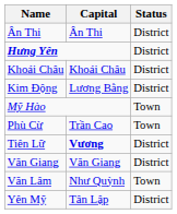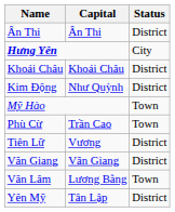 <table class="wikitable sortable">
 <tr>
 <th>Name</th>
 <th>Capital</th>
 <th>Status</th>
 </tr>
 <tr>
 <td><a href='#'>Ân Thi</a></td>
 <td><a href='#'>Ân Thi</a></td>
 <td>District</td>
 </tr>
 <tr>
 <td colspan="2"><strong><em><a href='#'>Hưng Yên</a></em></strong></td>
-<td>District</td>
+<td>City</td>
 </tr>
 <tr>
 <td><a href='#'>Khoái Châu</a></td>
 <td><a href='#'>Khoái Châu</a></td>
 <td>District</td>
 </tr>
 <tr>
 <td><a href='#'>Kim Động</a></td>
-<td><a href='#'>Lương Bằng</a></td>
+<td><a href='#'>Như Quỳnh</a></td>
 <td>District</td>
 </tr>
 <tr>
 <td colspan="2"><em><a href='#'>Mỹ Hào</a></em></td>
 <td>Town</td>
 </tr>
 <tr>
 <td><a href='#'>Phù Cừ</a></td>
 <td><a href='#'>Trần Cao</a></td>
 <td>Town</td>
 </tr>
 <tr>
 <td><a href='#'>Tiên Lữ</a></td>
-<td><strong><a href='#'>Vương</a></strong></td>
+<td><a href='#'>Vương</a></td>
 <td>District</td>
 </tr>
 <tr>
 <td><a href='#'>Văn Giang</a></td>
 <td><a href='#'>Văn Giang</a></td>
 <td>District</td>
 </tr>
 <tr>
 <td><a href='#'>Văn Lâm</a></td>
-<td><a href='#'>Như Quỳnh</a></td>
+<td><a href='#'>Lương Bằng</a></td>
 <td>Town</td>
 </tr>
 <tr>
 <td><a href='#'>Yên Mỹ</a></td>
 <td><a href='#'>Tân Lập</a></td>
 <td>District</td>
 </tr>
 </table>
